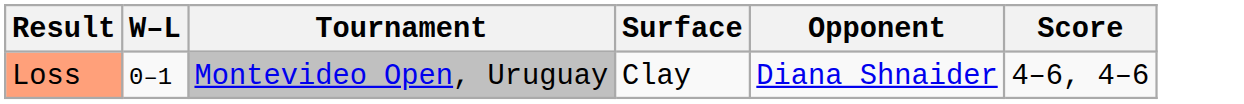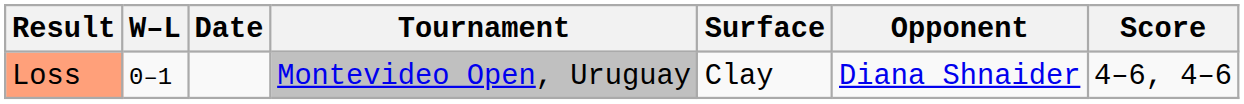 <table class="sortable wikitable">
 <tr>
 <th>Result</th>
 <th class="unsortable">W–L</th>
+<th>Date</th>
 <th>Tournament</th>
 <th>Surface</th>
 <th>Opponent</th>
 <th class="unsortable">Score</th>
 </tr>
 <tr>
 <td bgcolor=FFA07A>Loss</td>
 <td><small>0–1</small></td>
+<td><a href='#'></a></td>
 <td bgcolor=silver><a href='#'>Montevideo Open</a>, Uruguay</td>
 <td>Clay</td>
 <td> <a href='#'>Diana Shnaider</a></td>
 <td>4–6, 4–6</td>
 </tr>
 </table>
